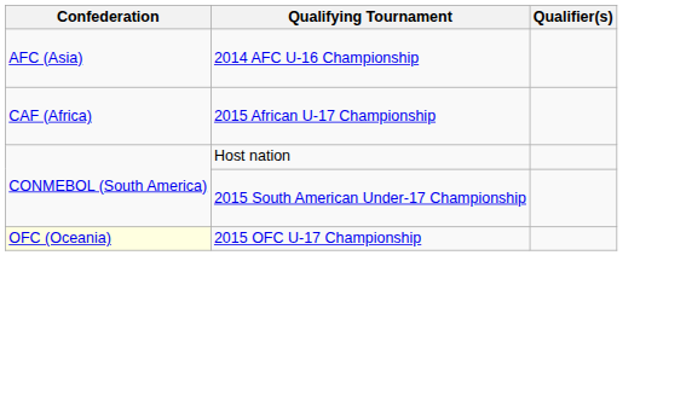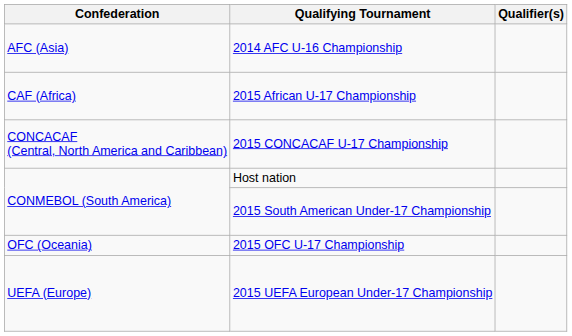 <table class=wikitable>
 <tr>
 <th>Confederation</th>
 <th>Qualifying Tournament</th>
 <th>Qualifier(s)</th>
 </tr>
 <tr>
 <td><a href='#'>AFC (Asia)</a></td>
 <td><a href='#'>2014 AFC U-16 Championship</a></td>
 <td><br><br><br></td>
 </tr>
 <tr>
 <td><a href='#'>CAF (Africa)</a></td>
 <td><a href='#'>2015 African U-17 Championship</a></td>
 <td><br><br><br></td>
 </tr>
 <tr>
+<td><a href='#'>CONCACAF <br>(Central, North America and Caribbean)</a></td>
+<td><a href='#'>2015 CONCACAF U-17 Championship</a></td>
+<td><br><br><br></td>
+</tr>
+<tr>
 <td rowspan=2><a href='#'>CONMEBOL (South America)</a></td>
 <td>Host nation</td>
 <td></td>
 </tr>
 <tr>
 <td><a href='#'>2015 South American Under-17 Championship</a></td>
 <td><br><br><br></td>
 </tr>
 <tr>
-<td style="background: lightyellow;"><a href='#'>OFC (Oceania)</a></td>
+<td><a href='#'>OFC (Oceania)</a></td>
 <td><a href='#'>2015 OFC U-17 Championship</a></td>
 <td></td>
 </tr>
+<tr>
+<td><a href='#'>UEFA (Europe)</a></td>
+<td><a href='#'>2015 UEFA European Under-17 Championship</a></td>
+<td><br><br><br><br><br></td>
+</tr>
 </table>
